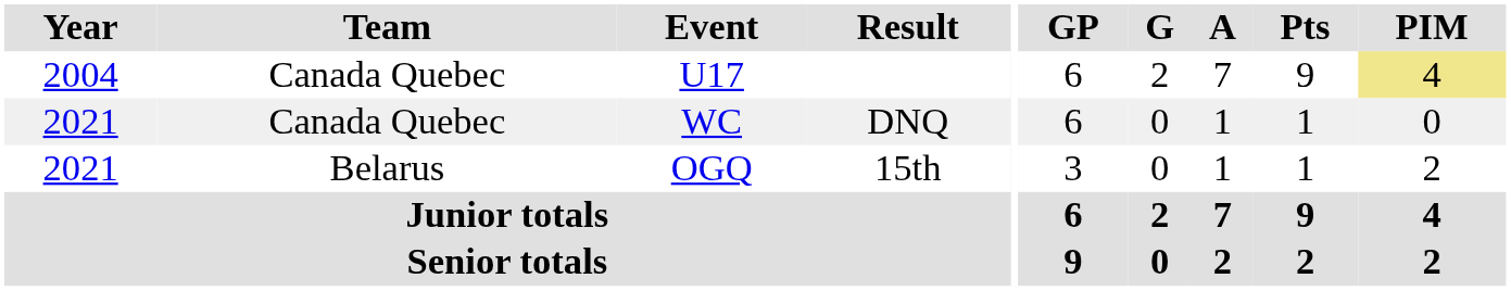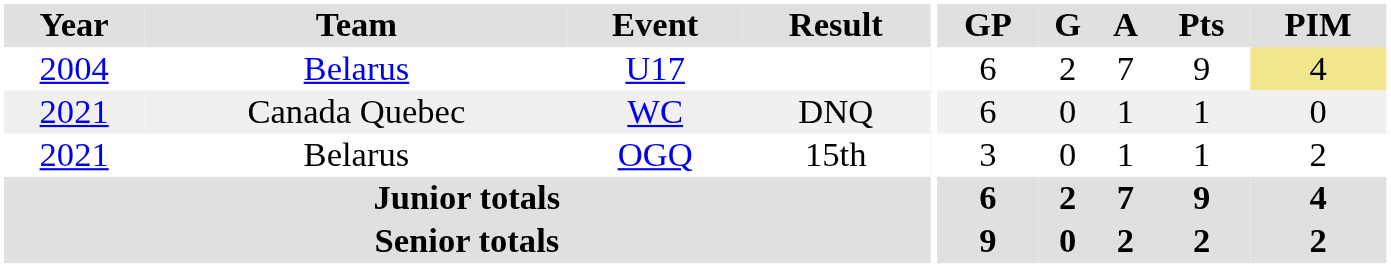 <table border="0" cellpadding="1" cellspacing="0" ID="Table3" style="text-align:center; width:40em">
 <tr ALIGN="center" bgcolor="#e0e0e0">
 <th>Year</th>
 <th>Team</th>
 <th>Event</th>
 <th>Result</th>
 <th rowspan="99" bgcolor="#ffffff"></th>
 <th>GP</th>
 <th>G</th>
 <th>A</th>
 <th>Pts</th>
 <th>PIM</th>
 </tr>
 <tr>
 <td><a href='#'>2004</a></td>
-<td>Canada Quebec</td>
+<td><a href='#'>Belarus</a></td>
 <td><a href='#'>U17</a></td>
 <td></td>
 <td>6</td>
 <td>2</td>
 <td>7</td>
 <td>9</td>
 <td style="background: khaki;">4</td>
 </tr>
 <tr bgcolor="#f0f0f0">
 <td><a href='#'>2021</a></td>
 <td>Canada Quebec</td>
 <td><a href='#'>WC</a></td>
 <td>DNQ</td>
 <td>6</td>
 <td>0</td>
 <td>1</td>
 <td>1</td>
 <td>0</td>
 </tr>
 <tr>
 <td><a href='#'>2021</a></td>
 <td>Belarus</td>
 <td><a href='#'>OGQ</a></td>
 <td>15th</td>
 <td>3</td>
 <td>0</td>
 <td>1</td>
 <td>1</td>
 <td>2</td>
 </tr>
 <tr bgcolor="#e0e0e0">
 <th colspan="4">Junior totals</th>
 <th>6</th>
 <th>2</th>
 <th>7</th>
 <th>9</th>
 <th>4</th>
 </tr>
 <tr bgcolor="#e0e0e0">
 <th colspan="4">Senior totals</th>
 <th>9</th>
 <th>0</th>
 <th>2</th>
 <th>2</th>
 <th>2</th>
 </tr>
 </table>
